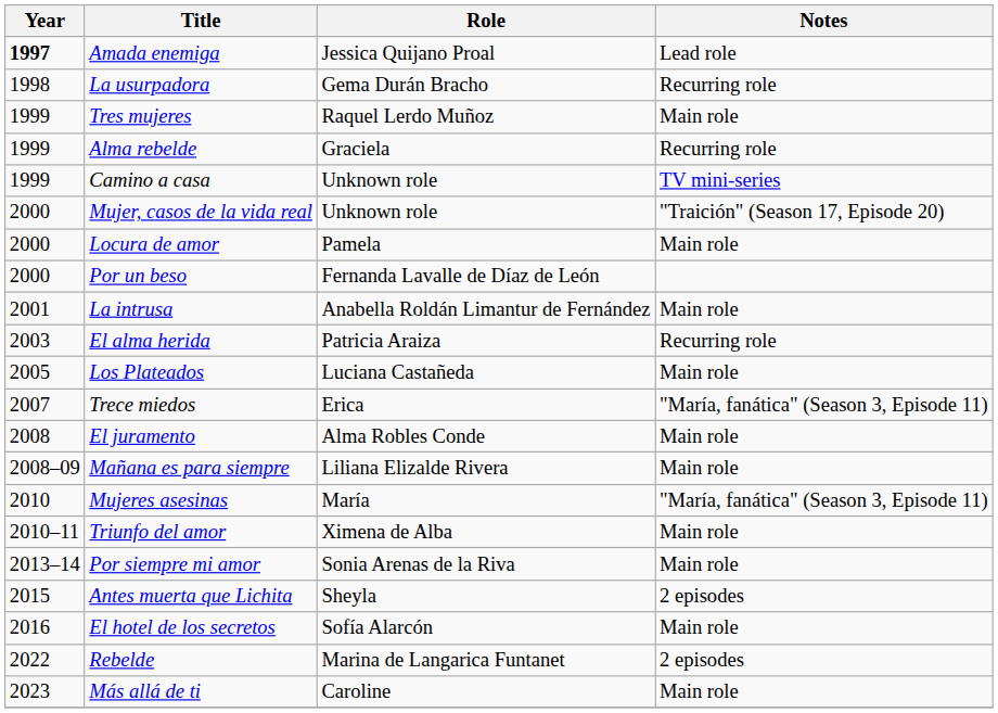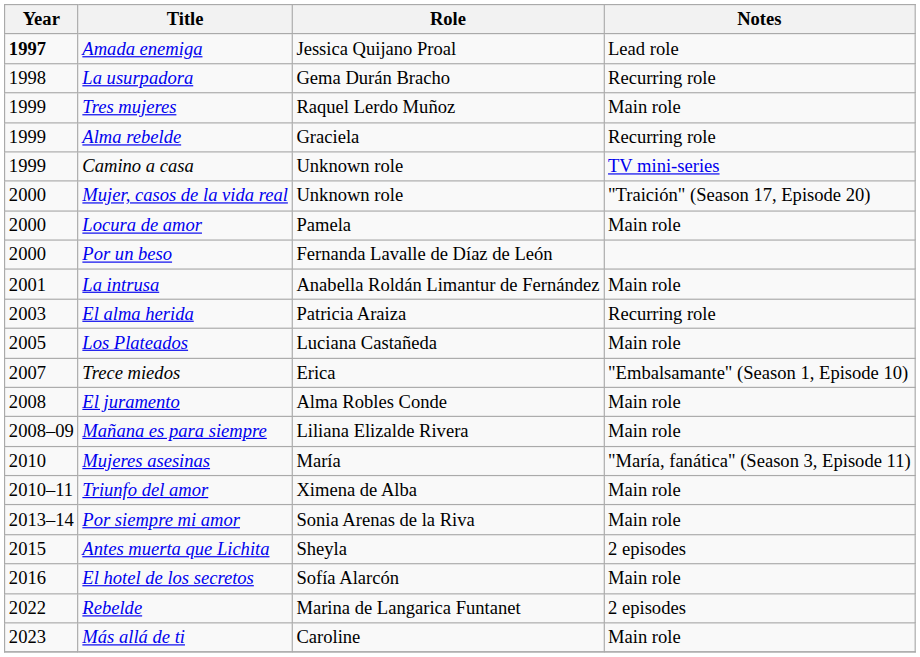 <table class="wikitable">
 <tr>
 <th>Year</th>
 <th>Title</th>
 <th>Role</th>
 <th>Notes</th>
 </tr>
 <tr>
 <td><strong>1997</strong></td>
 <td><em><a href='#'>Amada enemiga</a></em></td>
 <td>Jessica Quijano Proal</td>
 <td>Lead role</td>
 </tr>
 <tr>
 <td>1998</td>
 <td><em><a href='#'>La usurpadora</a></em></td>
 <td>Gema Durán Bracho</td>
 <td>Recurring role</td>
 </tr>
 <tr>
 <td>1999</td>
 <td><em><a href='#'>Tres mujeres</a></em></td>
 <td>Raquel Lerdo Muñoz</td>
 <td>Main role</td>
 </tr>
 <tr>
 <td>1999</td>
 <td><em><a href='#'>Alma rebelde</a></em></td>
 <td>Graciela</td>
 <td>Recurring role</td>
 </tr>
 <tr>
 <td>1999</td>
 <td><em>Camino a casa</em></td>
 <td>Unknown role</td>
 <td><a href='#'>TV mini-series</a></td>
 </tr>
 <tr>
 <td>2000</td>
 <td><em><a href='#'>Mujer, casos de la vida real</a></em></td>
 <td>Unknown role</td>
 <td>"Traición" (Season 17, Episode 20)</td>
 </tr>
 <tr>
 <td>2000</td>
 <td><em><a href='#'>Locura de amor</a></em></td>
 <td>Pamela</td>
 <td>Main role</td>
 </tr>
 <tr>
 <td>2000</td>
 <td><em><a href='#'>Por un beso</a></em></td>
 <td>Fernanda Lavalle de Díaz de León</td>
 <td></td>
 </tr>
 <tr>
 <td>2001</td>
 <td><em><a href='#'>La intrusa</a></em></td>
 <td>Anabella Roldán Limantur de Fernández</td>
 <td>Main role</td>
 </tr>
 <tr>
 <td>2003</td>
 <td><em><a href='#'>El alma herida</a></em></td>
 <td>Patricia Araiza</td>
 <td>Recurring role</td>
 </tr>
 <tr>
 <td>2005</td>
 <td><em><a href='#'>Los Plateados</a></em></td>
 <td>Luciana Castañeda</td>
 <td>Main role</td>
 </tr>
 <tr>
 <td>2007</td>
 <td><em>Trece miedos</em></td>
 <td>Erica</td>
-<td>"María, fanática" (Season 3, Episode 11)</td>
+<td>"Embalsamante" (Season 1, Episode 10)</td>
 </tr>
 <tr>
 <td>2008</td>
 <td><em><a href='#'>El juramento</a></em></td>
 <td>Alma Robles Conde</td>
 <td>Main role</td>
 </tr>
 <tr>
 <td>2008–09</td>
 <td><em><a href='#'>Mañana es para siempre</a></em></td>
 <td>Liliana Elizalde Rivera</td>
 <td>Main role</td>
 </tr>
 <tr>
 <td>2010</td>
 <td><em><a href='#'>Mujeres asesinas</a></em></td>
 <td>María</td>
 <td>"María, fanática" (Season 3, Episode 11)</td>
 </tr>
 <tr>
 <td>2010–11</td>
 <td><em><a href='#'>Triunfo del amor</a></em></td>
 <td>Ximena de Alba</td>
 <td>Main role</td>
 </tr>
 <tr>
 <td>2013–14</td>
 <td><em><a href='#'>Por siempre mi amor</a></em></td>
 <td>Sonia Arenas de la Riva</td>
 <td>Main role</td>
 </tr>
 <tr>
 <td>2015</td>
 <td><em><a href='#'>Antes muerta que Lichita</a></em></td>
 <td>Sheyla</td>
 <td>2 episodes</td>
 </tr>
 <tr>
 <td>2016</td>
 <td><em><a href='#'>El hotel de los secretos</a></em></td>
 <td>Sofía Alarcón</td>
 <td>Main role</td>
 </tr>
 <tr>
 <td>2022</td>
 <td><em><a href='#'>Rebelde</a></em></td>
 <td>Marina de Langarica Funtanet</td>
 <td>2 episodes</td>
 </tr>
 <tr>
 <td>2023</td>
 <td><em><a href='#'>Más allá de ti</a></em></td>
 <td>Caroline</td>
 <td>Main role</td>
 </tr>
 <tr>
 </tr>
 </table>
